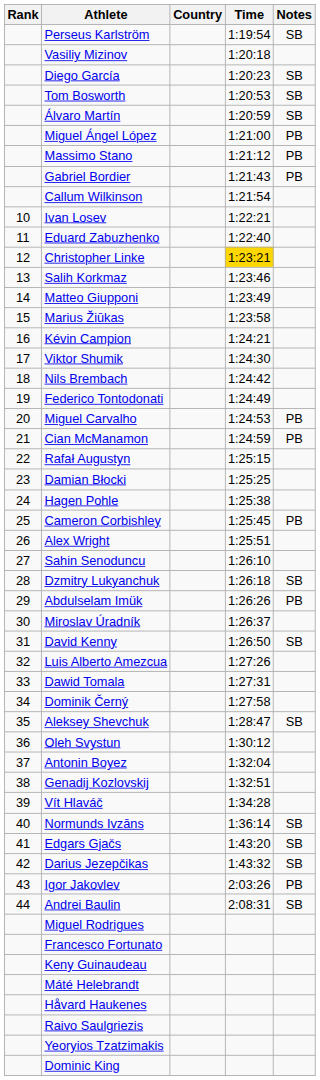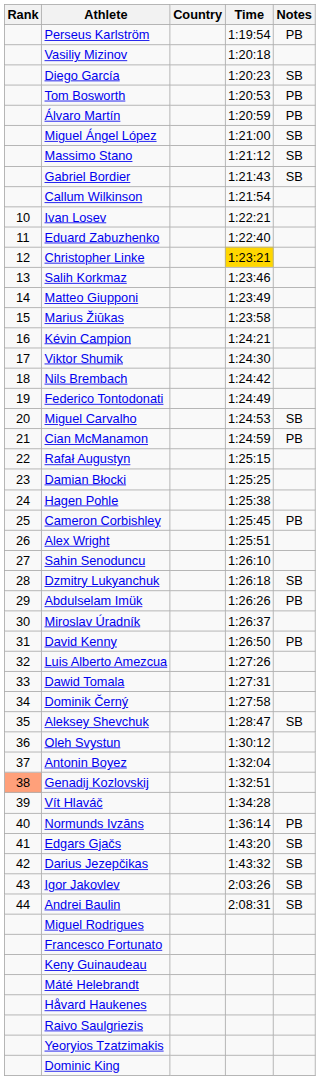 <table class="wikitable sortable" style=" text-align:center; font-size:95%;">
 <tr>
 <th>Rank</th>
 <th>Athlete</th>
 <th>Country</th>
 <th>Time</th>
 <th>Notes</th>
 </tr>
 <tr>
 <td></td>
 <td align=left><a href='#'>Perseus Karlström</a></td>
 <td align=left></td>
 <td>1:19:54</td>
-<td>SB</td>
+<td>PB</td>
 </tr>
 <tr>
 <td></td>
 <td align=left><a href='#'>Vasiliy Mizinov</a></td>
 <td align=left></td>
 <td>1:20:18</td>
 <td></td>
 </tr>
 <tr>
 <td></td>
 <td align=left><a href='#'>Diego García</a></td>
 <td align=left></td>
 <td>1:20:23</td>
 <td>SB</td>
 </tr>
 <tr>
 <td></td>
 <td align=left><a href='#'>Tom Bosworth</a></td>
 <td align=left></td>
 <td>1:20:53</td>
-<td>SB</td>
+<td>PB</td>
 </tr>
 <tr>
 <td></td>
 <td align=left><a href='#'>Álvaro Martín</a></td>
 <td align=left></td>
 <td>1:20:59</td>
-<td>SB</td>
+<td>PB</td>
 </tr>
 <tr>
 <td></td>
 <td align=left><a href='#'>Miguel Ángel López</a></td>
 <td align=left></td>
 <td>1:21:00</td>
-<td>PB</td>
+<td>SB</td>
 </tr>
 <tr>
 <td></td>
 <td align=left><a href='#'>Massimo Stano</a></td>
 <td align=left></td>
 <td>1:21:12</td>
-<td>PB</td>
+<td>SB</td>
 </tr>
 <tr>
 <td></td>
 <td align=left><a href='#'>Gabriel Bordier</a></td>
 <td align=left></td>
 <td>1:21:43</td>
-<td>PB</td>
+<td>SB</td>
 </tr>
 <tr>
 <td></td>
 <td align=left><a href='#'>Callum Wilkinson</a></td>
 <td align=left></td>
 <td>1:21:54</td>
 <td></td>
 </tr>
 <tr>
 <td>10</td>
 <td align=left><a href='#'>Ivan Losev</a></td>
 <td align=left></td>
 <td>1:22:21</td>
 <td></td>
 </tr>
 <tr>
 <td>11</td>
 <td align=left><a href='#'>Eduard Zabuzhenko</a></td>
 <td align=left></td>
 <td>1:22:40</td>
 <td></td>
 </tr>
 <tr>
 <td>12</td>
 <td align=left><a href='#'>Christopher Linke</a></td>
 <td align=left></td>
 <td style="background: gold;">1:23:21</td>
 <td></td>
 </tr>
 <tr>
 <td>13</td>
 <td align=left><a href='#'>Salih Korkmaz</a></td>
 <td align=left></td>
 <td>1:23:46</td>
 <td></td>
 </tr>
 <tr>
 <td>14</td>
 <td align=left><a href='#'>Matteo Giupponi</a></td>
 <td align=left></td>
 <td>1:23:49</td>
 <td></td>
 </tr>
 <tr>
 <td>15</td>
 <td align=left><a href='#'>Marius Žiūkas</a></td>
 <td align=left></td>
 <td>1:23:58</td>
 <td></td>
 </tr>
 <tr>
 <td>16</td>
 <td align=left><a href='#'>Kévin Campion</a></td>
 <td align=left></td>
 <td>1:24:21</td>
 <td></td>
 </tr>
 <tr>
 <td>17</td>
 <td align=left><a href='#'>Viktor Shumik</a></td>
 <td align=left></td>
 <td>1:24:30</td>
 <td></td>
 </tr>
 <tr>
 <td>18</td>
 <td align=left><a href='#'>Nils Brembach</a></td>
 <td align=left></td>
 <td>1:24:42</td>
 <td></td>
 </tr>
 <tr>
 <td>19</td>
 <td align=left><a href='#'>Federico Tontodonati</a></td>
 <td align=left></td>
 <td>1:24:49</td>
 <td></td>
 </tr>
 <tr>
 <td>20</td>
 <td align=left><a href='#'>Miguel Carvalho</a></td>
 <td align=left></td>
 <td>1:24:53</td>
-<td>PB</td>
+<td>SB</td>
 </tr>
 <tr>
 <td>21</td>
 <td align=left><a href='#'>Cian McManamon</a></td>
 <td align=left></td>
 <td>1:24:59</td>
 <td>PB</td>
 </tr>
 <tr>
 <td>22</td>
 <td align=left><a href='#'>Rafał Augustyn</a></td>
 <td align=left></td>
 <td>1:25:15</td>
 <td></td>
 </tr>
 <tr>
 <td>23</td>
 <td align=left><a href='#'>Damian Błocki</a></td>
 <td align=left></td>
 <td>1:25:25</td>
 <td></td>
 </tr>
 <tr>
 <td>24</td>
 <td align=left><a href='#'>Hagen Pohle</a></td>
 <td align=left></td>
 <td>1:25:38</td>
 <td></td>
 </tr>
 <tr>
 <td>25</td>
 <td align=left><a href='#'>Cameron Corbishley</a></td>
 <td align=left></td>
 <td>1:25:45</td>
 <td>PB</td>
 </tr>
 <tr>
 <td>26</td>
 <td align=left><a href='#'>Alex Wright</a></td>
 <td align=left></td>
 <td>1:25:51</td>
 <td></td>
 </tr>
 <tr>
 <td>27</td>
 <td align=left><a href='#'>Sahin Senoduncu</a></td>
 <td align=left></td>
 <td>1:26:10</td>
 <td></td>
 </tr>
 <tr>
 <td>28</td>
 <td align=left><a href='#'>Dzmitry Lukyanchuk</a></td>
 <td align=left></td>
 <td>1:26:18</td>
 <td>SB</td>
 </tr>
 <tr>
 <td>29</td>
 <td align=left><a href='#'>Abdulselam Imük</a></td>
 <td align=left></td>
 <td>1:26:26</td>
 <td>PB</td>
 </tr>
 <tr>
 <td>30</td>
 <td align=left><a href='#'>Miroslav Úradník</a></td>
 <td align=left></td>
 <td>1:26:37</td>
 <td></td>
 </tr>
 <tr>
 <td>31</td>
 <td align=left><a href='#'>David Kenny</a></td>
 <td align=left></td>
 <td>1:26:50</td>
-<td>SB</td>
+<td>PB</td>
 </tr>
 <tr>
 <td>32</td>
 <td align=left><a href='#'>Luis Alberto Amezcua</a></td>
 <td align=left></td>
 <td>1:27:26</td>
 <td></td>
 </tr>
 <tr>
 <td>33</td>
 <td align=left><a href='#'>Dawid Tomala</a></td>
 <td align=left></td>
 <td>1:27:31</td>
 <td></td>
 </tr>
 <tr>
 <td>34</td>
 <td align=left><a href='#'>Dominik Černý</a></td>
 <td align=left></td>
 <td>1:27:58</td>
 <td></td>
 </tr>
 <tr>
 <td>35</td>
 <td align=left><a href='#'>Aleksey Shevchuk</a></td>
 <td align=left></td>
 <td>1:28:47</td>
 <td>SB</td>
 </tr>
 <tr>
 <td>36</td>
 <td align=left><a href='#'>Oleh Svystun</a></td>
 <td align=left></td>
 <td>1:30:12</td>
 <td></td>
 </tr>
 <tr>
 <td>37</td>
 <td align=left><a href='#'>Antonin Boyez</a></td>
 <td align=left></td>
 <td>1:32:04</td>
 <td></td>
 </tr>
 <tr>
-<td>38</td>
+<td style="background: lightsalmon;">38</td>
 <td align=left><a href='#'>Genadij Kozlovskij</a></td>
 <td align=left></td>
 <td>1:32:51</td>
 <td></td>
 </tr>
 <tr>
 <td>39</td>
 <td align=left><a href='#'>Vít Hlaváč</a></td>
 <td align=left></td>
 <td>1:34:28</td>
 <td></td>
 </tr>
 <tr>
 <td>40</td>
 <td align=left><a href='#'>Normunds Ivzāns</a></td>
 <td align=left></td>
 <td>1:36:14</td>
-<td>SB</td>
+<td>PB</td>
 </tr>
 <tr>
 <td>41</td>
 <td align=left><a href='#'>Edgars Gjačs</a></td>
 <td align=left></td>
 <td>1:43:20</td>
 <td>SB</td>
 </tr>
 <tr>
 <td>42</td>
 <td align=left><a href='#'>Darius Jezepčikas</a></td>
 <td align=left></td>
 <td>1:43:32</td>
 <td>SB</td>
 </tr>
 <tr>
 <td>43</td>
 <td align=left><a href='#'>Igor Jakovlev</a></td>
 <td align=left></td>
 <td>2:03:26</td>
-<td>PB</td>
+<td>SB</td>
 </tr>
 <tr>
 <td>44</td>
 <td align=left><a href='#'>Andrei Baulin</a></td>
 <td align=left></td>
 <td>2:08:31</td>
 <td>SB</td>
 </tr>
 <tr>
 <td></td>
 <td align=left><a href='#'>Miguel Rodrigues</a></td>
 <td align=left></td>
 <td></td>
 <td></td>
 </tr>
 <tr>
 <td></td>
 <td align=left><a href='#'>Francesco Fortunato</a></td>
 <td align=left></td>
 <td></td>
 <td></td>
 </tr>
 <tr>
 <td></td>
 <td align=left><a href='#'>Keny Guinaudeau</a></td>
 <td align=left></td>
 <td></td>
 <td></td>
 </tr>
 <tr>
 <td></td>
 <td align=left><a href='#'>Máté Helebrandt</a></td>
 <td align=left></td>
 <td></td>
 <td></td>
 </tr>
 <tr>
 <td></td>
 <td align=left><a href='#'>Håvard Haukenes</a></td>
 <td align=left></td>
 <td></td>
 <td></td>
 </tr>
 <tr>
 <td></td>
 <td align=left><a href='#'>Raivo Saulgriezis</a></td>
 <td align=left></td>
 <td></td>
 <td></td>
 </tr>
 <tr>
 <td></td>
 <td align=left><a href='#'>Yeoryios Tzatzimakis</a></td>
 <td align=left></td>
 <td></td>
 <td></td>
 </tr>
 <tr>
 <td></td>
 <td align=left><a href='#'>Dominic King</a></td>
 <td align=left></td>
 <td></td>
 <td></td>
 </tr>
 </table>
